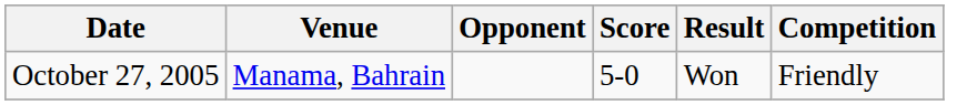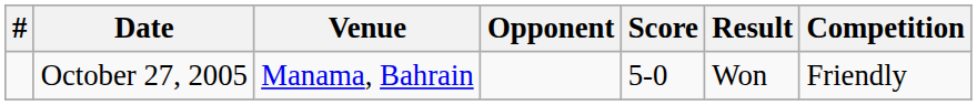 <table class="wikitable">
 <tr>
+<th>#</th>
 <th>Date</th>
 <th>Venue</th>
 <th>Opponent</th>
 <th>Score</th>
 <th>Result</th>
 <th>Competition</th>
 </tr>
 <tr>
+<td></td>
 <td>October 27, 2005</td>
 <td><a href='#'>Manama</a>, <a href='#'>Bahrain</a></td>
 <td></td>
 <td>5-0</td>
 <td>Won</td>
 <td>Friendly</td>
 </tr>
 </table>
